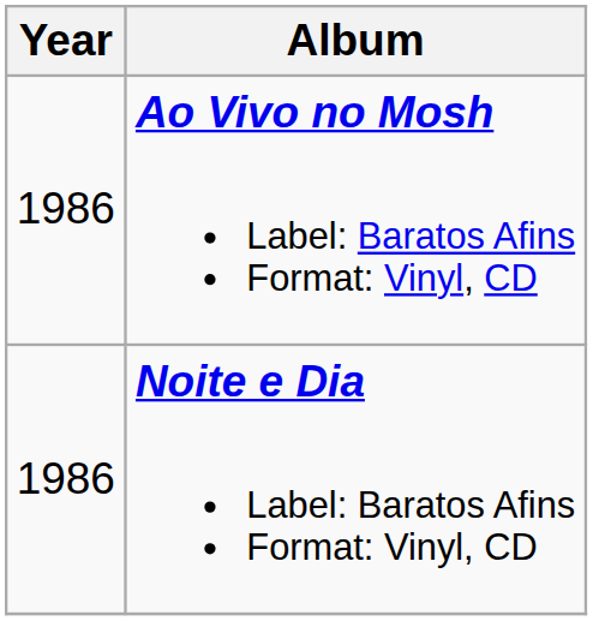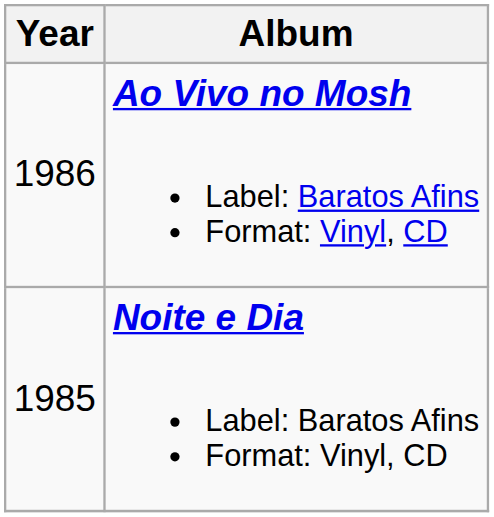 <table class="wikitable">
 <tr>
 <th>Year</th>
 <th>Album</th>
 </tr>
 <tr>
 <td>1986</td>
 <td><strong><em><a href='#'>Ao Vivo no Mosh</a></em></strong> <small><div><br><ul><li>Label: <a href='#'>Baratos Afins</a></li><li>Format: <a href='#'>Vinyl</a>, <a href='#'>CD</a></li></ul></div></small></td>
 </tr>
 <tr>
-<td>1986</td>
+<td>1985</td>
 <td><strong><em><a href='#'>Noite e Dia</a></em></strong> <small><div><br><ul><li>Label: Baratos Afins</li><li>Format: Vinyl, CD</li></ul></div></small></td>
 </tr>
 <tr>
 </tr>
 </table>
